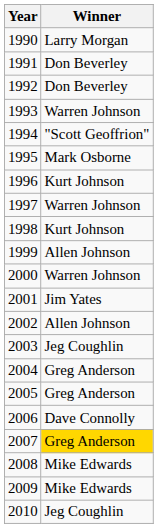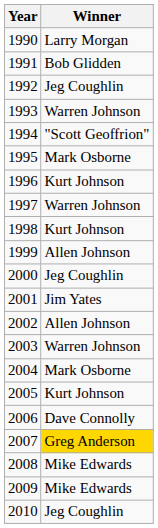 <table class="wikitable">
 <tr>
 <th>Year</th>
 <th>Winner</th>
 </tr>
 <tr>
 <td>1990</td>
 <td>Larry Morgan</td>
 </tr>
 <tr>
 <td>1991</td>
-<td>Don Beverley</td>
+<td>Bob Glidden</td>
 </tr>
 <tr>
 <td>1992</td>
-<td>Don Beverley</td>
+<td>Jeg Coughlin</td>
 </tr>
 <tr>
 <td>1993</td>
 <td>Warren Johnson</td>
 </tr>
 <tr>
 <td>1994</td>
 <td>"Scott Geoffrion"</td>
 </tr>
 <tr>
 <td>1995</td>
 <td>Mark Osborne</td>
 </tr>
 <tr>
 <td>1996</td>
 <td>Kurt Johnson</td>
 </tr>
 <tr>
 <td>1997</td>
 <td>Warren Johnson</td>
 </tr>
 <tr>
 <td>1998</td>
 <td>Kurt Johnson</td>
 </tr>
 <tr>
 <td>1999</td>
 <td>Allen Johnson</td>
 </tr>
 <tr>
 <td>2000</td>
-<td>Warren Johnson</td>
+<td>Jeg Coughlin</td>
 </tr>
 <tr>
 <td>2001</td>
 <td>Jim Yates</td>
 </tr>
 <tr>
 <td>2002</td>
 <td>Allen Johnson</td>
 </tr>
 <tr>
 <td>2003</td>
-<td>Jeg Coughlin</td>
+<td>Warren Johnson</td>
 </tr>
 <tr>
 <td>2004</td>
-<td>Greg Anderson</td>
+<td>Mark Osborne</td>
 </tr>
 <tr>
 <td>2005</td>
-<td>Greg Anderson</td>
+<td>Kurt Johnson</td>
 </tr>
 <tr>
 <td>2006</td>
 <td>Dave Connolly</td>
 </tr>
 <tr>
 <td>2007</td>
 <td style="background: gold;">Greg Anderson</td>
 </tr>
 <tr>
 <td>2008</td>
 <td>Mike Edwards</td>
 </tr>
 <tr>
 <td>2009</td>
 <td>Mike Edwards</td>
 </tr>
 <tr>
 <td>2010</td>
 <td>Jeg Coughlin</td>
 </tr>
 </table>
